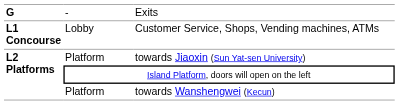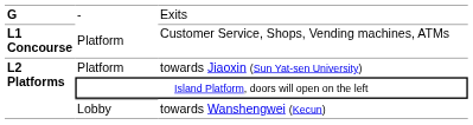 <table table border=0 cellspacing=0 cellpadding=3>
 <tr>
 <td style="border-top:solid 1px gray;" width=50 valign=top><strong>G</strong></td>
 <td style="border-top:solid 1px gray;" width=100 valign=top>-</td>
 <td style="border-top:solid 1px gray;" width=390 valign=top>Exits</td>
 </tr>
 <tr>
 <td style="border-bottom:solid 1px gray; border-top:solid 1px gray;" valign=top width=50><strong>L1<br>Concourse</strong></td>
-<td style="border-bottom:solid 1px gray; border-top:solid 1px gray;" valign=top width=100>Lobby</td>
+<td style="border-bottom:solid 1px gray;">Platform </td>
 <td style="border-bottom:solid 1px gray; border-top:solid 1px gray;" valign=top width=390>Customer Service, Shops, Vending machines, ATMs</td>
 </tr>
 <tr>
 <td style="border-bottom:solid 1px gray;" rowspan=3 valign=top><strong>L2<br>Platforms</strong></td>
 <td>Platform </td>
 <td>  towards <a href='#'>Jiaoxin</a> <small>(<a href='#'>Sun Yat-sen University</a>)</small></td>
 </tr>
 <tr>
 <td style="border-right:solid 2px black;border-left:solid 2px black;border-top:solid 2px black;border-bottom:solid 2px black;text-align:center;" colspan=2><small><a href='#'>Island Platform</a>, doors will open on the left</small></td>
 </tr>
 <tr>
-<td style="border-bottom:solid 1px gray;">Platform </td>
+<td style="border-bottom:solid 1px gray; border-top:solid 1px gray;" valign=top width=100>Lobby</td>
 <td style="border-bottom:solid 1px gray;"> towards <a href='#'>Wanshengwei</a> <small>(<a href='#'>Kecun</a>)</small> </td>
 </tr>
 </table>
